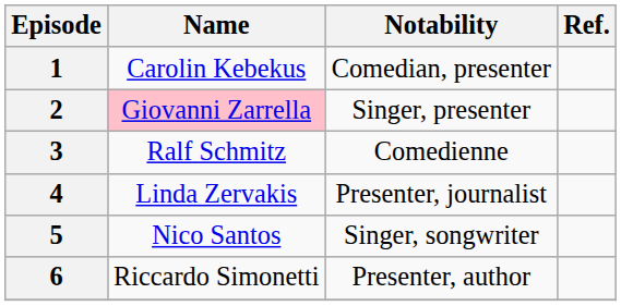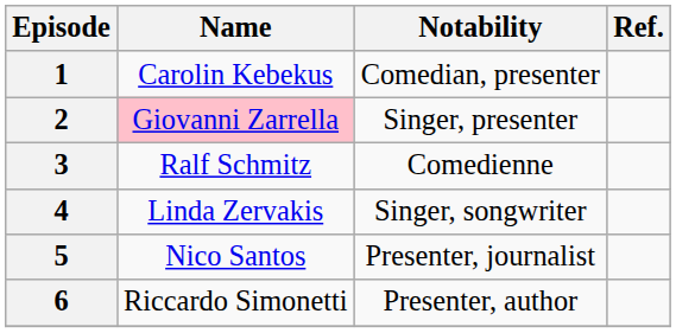 <table class="wikitable" style="text-align:center; ">
 <tr>
 <th>Episode</th>
 <th>Name</th>
 <th>Notability</th>
 <th>Ref.</th>
 </tr>
 <tr>
 <th>1</th>
 <td><a href='#'>Carolin Kebekus</a></td>
 <td>Comedian, presenter</td>
 <td></td>
 </tr>
 <tr>
 <th>2</th>
 <td style="background: pink;"><a href='#'>Giovanni Zarrella</a></td>
 <td>Singer, presenter</td>
 <td></td>
 </tr>
 <tr>
 <th>3</th>
 <td><a href='#'>Ralf Schmitz</a></td>
 <td>Comedienne</td>
 <td></td>
 </tr>
 <tr>
 <th>4</th>
 <td><a href='#'>Linda Zervakis</a></td>
-<td>Presenter, journalist</td>
+<td>Singer, songwriter</td>
 <td></td>
 </tr>
 <tr>
 <th>5</th>
 <td><a href='#'>Nico Santos</a></td>
-<td>Singer, songwriter</td>
+<td>Presenter, journalist</td>
 <td></td>
 </tr>
 <tr>
 <th>6</th>
 <td>Riccardo Simonetti</td>
 <td>Presenter, author</td>
 <td></td>
 </tr>
 <tr>
 </tr>
 </table>
